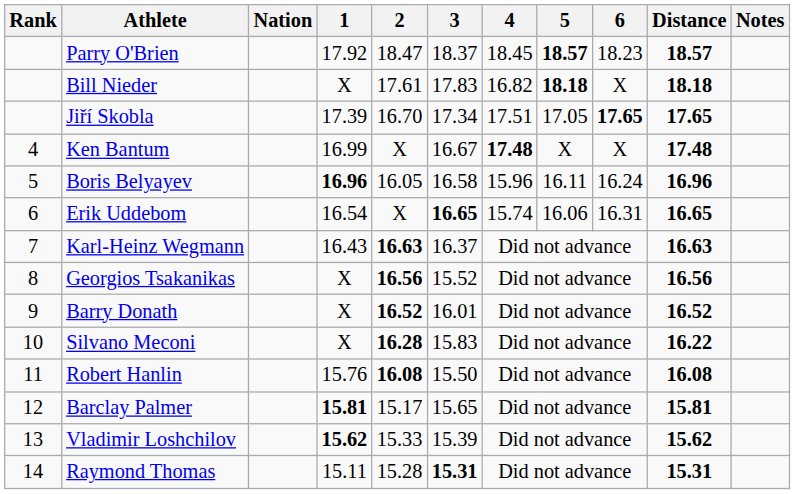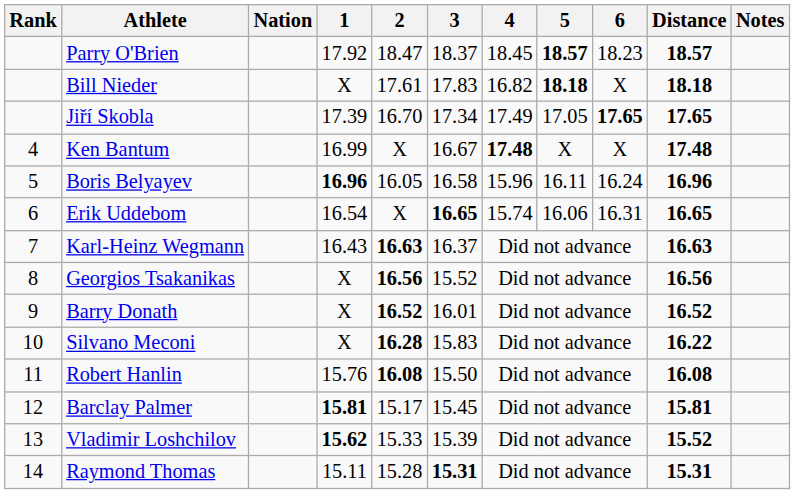 <table class="wikitable sortable" style="text-align:center">
 <tr>
 <th>Rank</th>
 <th>Athlete</th>
 <th>Nation</th>
 <th>1</th>
 <th>2</th>
 <th>3</th>
 <th>4</th>
 <th>5</th>
 <th>6</th>
 <th>Distance</th>
 <th>Notes</th>
 </tr>
 <tr>
 <td></td>
 <td align=left><a href='#'>Parry O'Brien</a></td>
 <td align=left></td>
 <td>17.92 </td>
 <td>18.47 </td>
 <td>18.37</td>
 <td>18.45</td>
 <td><strong>18.57</strong> </td>
 <td>18.23</td>
 <td><strong>18.57</strong></td>
 <td></td>
 </tr>
 <tr>
 <td></td>
 <td align=left><a href='#'>Bill Nieder</a></td>
 <td align=left></td>
 <td data-sort-value=1.00>X</td>
 <td>17.61</td>
 <td>17.83</td>
 <td>16.82</td>
 <td><strong>18.18</strong></td>
 <td data-sort-value=1.00>X</td>
 <td><strong>18.18</strong></td>
 <td></td>
 </tr>
 <tr>
 <td></td>
 <td align=left><a href='#'>Jiří Skobla</a></td>
 <td align=left></td>
 <td>17.39</td>
 <td>16.70</td>
 <td>17.34</td>
-<td>17.51</td>
+<td>17.49</td>
 <td>17.05</td>
 <td><strong>17.65</strong></td>
 <td><strong>17.65</strong></td>
 <td></td>
 </tr>
 <tr>
 <td>4</td>
 <td align=left><a href='#'>Ken Bantum</a></td>
 <td align=left></td>
 <td>16.99</td>
 <td data-sort-value=1.00>X</td>
 <td>16.67</td>
 <td><strong>17.48</strong></td>
 <td data-sort-value=1.00>X</td>
 <td data-sort-value=1.00>X</td>
 <td><strong>17.48</strong></td>
 <td></td>
 </tr>
 <tr>
 <td>5</td>
 <td align=left><a href='#'>Boris Belyayev</a></td>
 <td align=left></td>
 <td><strong>16.96</strong></td>
 <td>16.05</td>
 <td>16.58</td>
 <td>15.96</td>
 <td>16.11</td>
 <td>16.24</td>
 <td><strong>16.96</strong></td>
 <td></td>
 </tr>
 <tr>
 <td>6</td>
 <td align=left><a href='#'>Erik Uddebom</a></td>
 <td align=left></td>
 <td>16.54</td>
 <td data-sort-value=1.00>X</td>
 <td><strong>16.65</strong></td>
 <td>15.74</td>
 <td>16.06</td>
 <td>16.31</td>
 <td><strong>16.65</strong></td>
 <td></td>
 </tr>
 <tr>
 <td>7</td>
 <td align=left><a href='#'>Karl-Heinz Wegmann</a></td>
 <td align=left></td>
 <td>16.43</td>
 <td><strong>16.63</strong></td>
 <td>16.37</td>
 <td colspan=3 data-sort-value=0.00>Did not advance</td>
 <td><strong>16.63</strong></td>
 <td></td>
 </tr>
 <tr>
 <td>8</td>
 <td align=left><a href='#'>Georgios Tsakanikas</a></td>
 <td align=left></td>
 <td data-sort-value=1.00>X</td>
 <td><strong>16.56</strong></td>
 <td>15.52</td>
 <td colspan=3 data-sort-value=0.00>Did not advance</td>
 <td><strong>16.56</strong></td>
 <td></td>
 </tr>
 <tr>
 <td>9</td>
 <td align=left><a href='#'>Barry Donath</a></td>
 <td align=left></td>
 <td data-sort-value=1.00>X</td>
 <td><strong>16.52</strong></td>
 <td>16.01</td>
 <td colspan=3 data-sort-value=0.00>Did not advance</td>
 <td><strong>16.52</strong></td>
 <td></td>
 </tr>
 <tr>
 <td>10</td>
 <td align=left><a href='#'>Silvano Meconi</a></td>
 <td align=left></td>
 <td data-sort-value=1.00>X</td>
 <td><strong>16.28</strong></td>
 <td>15.83</td>
 <td colspan=3 data-sort-value=0.00>Did not advance</td>
 <td><strong>16.22</strong></td>
 <td></td>
 </tr>
 <tr>
 <td>11</td>
 <td align=left><a href='#'>Robert Hanlin</a></td>
 <td align=left></td>
 <td>15.76</td>
 <td><strong>16.08</strong></td>
 <td>15.50</td>
 <td colspan=3 data-sort-value=0.00>Did not advance</td>
 <td><strong>16.08</strong></td>
 <td></td>
 </tr>
 <tr>
 <td>12</td>
 <td align=left><a href='#'>Barclay Palmer</a></td>
 <td align=left></td>
 <td><strong>15.81</strong></td>
 <td>15.17</td>
-<td>15.65</td>
+<td>15.45</td>
 <td colspan=3 data-sort-value=0.00>Did not advance</td>
 <td><strong>15.81</strong></td>
 <td></td>
 </tr>
 <tr>
 <td>13</td>
 <td align=left><a href='#'>Vladimir Loshchilov</a></td>
 <td align=left></td>
 <td><strong>15.62</strong></td>
 <td>15.33</td>
 <td>15.39</td>
 <td colspan=3 data-sort-value=0.00>Did not advance</td>
-<td><strong>15.62</strong></td>
+<td><strong>15.52</strong></td>
 <td></td>
 </tr>
 <tr>
 <td>14</td>
 <td align=left><a href='#'>Raymond Thomas</a></td>
 <td align=left></td>
 <td>15.11</td>
 <td>15.28</td>
 <td><strong>15.31</strong></td>
 <td colspan=3 data-sort-value=0.00>Did not advance</td>
 <td><strong>15.31</strong></td>
 <td></td>
 </tr>
 </table>
